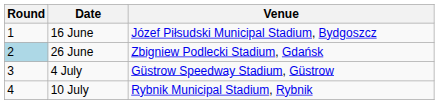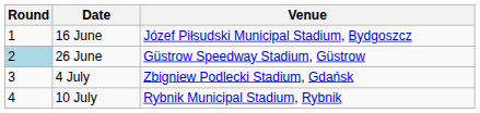 <table class="wikitable" style="font-size: 100%">
 <tr>
 <th width=30>Round</th>
 <th width=100>Date</th>
 <th width=400>Venue</th>
 </tr>
 <tr>
 <td>1</td>
 <td>16 June</td>
 <td> <a href='#'>Józef Piłsudski Municipal Stadium</a>, <a href='#'>Bydgoszcz</a></td>
 </tr>
 <tr>
 <td style="background: lightblue;">2</td>
 <td>26 June</td>
-<td> <a href='#'>Zbigniew Podlecki Stadium</a>, <a href='#'>Gdańsk</a></td>
+<td> <a href='#'>Güstrow Speedway Stadium</a>, <a href='#'>Güstrow</a></td>
 </tr>
 <tr>
 <td>3</td>
 <td>4 July</td>
-<td> <a href='#'>Güstrow Speedway Stadium</a>, <a href='#'>Güstrow</a></td>
+<td> <a href='#'>Zbigniew Podlecki Stadium</a>, <a href='#'>Gdańsk</a></td>
 </tr>
 <tr>
 <td>4</td>
 <td>10 July</td>
 <td> <a href='#'>Rybnik Municipal Stadium</a>, <a href='#'>Rybnik</a></td>
 </tr>
 </table>
